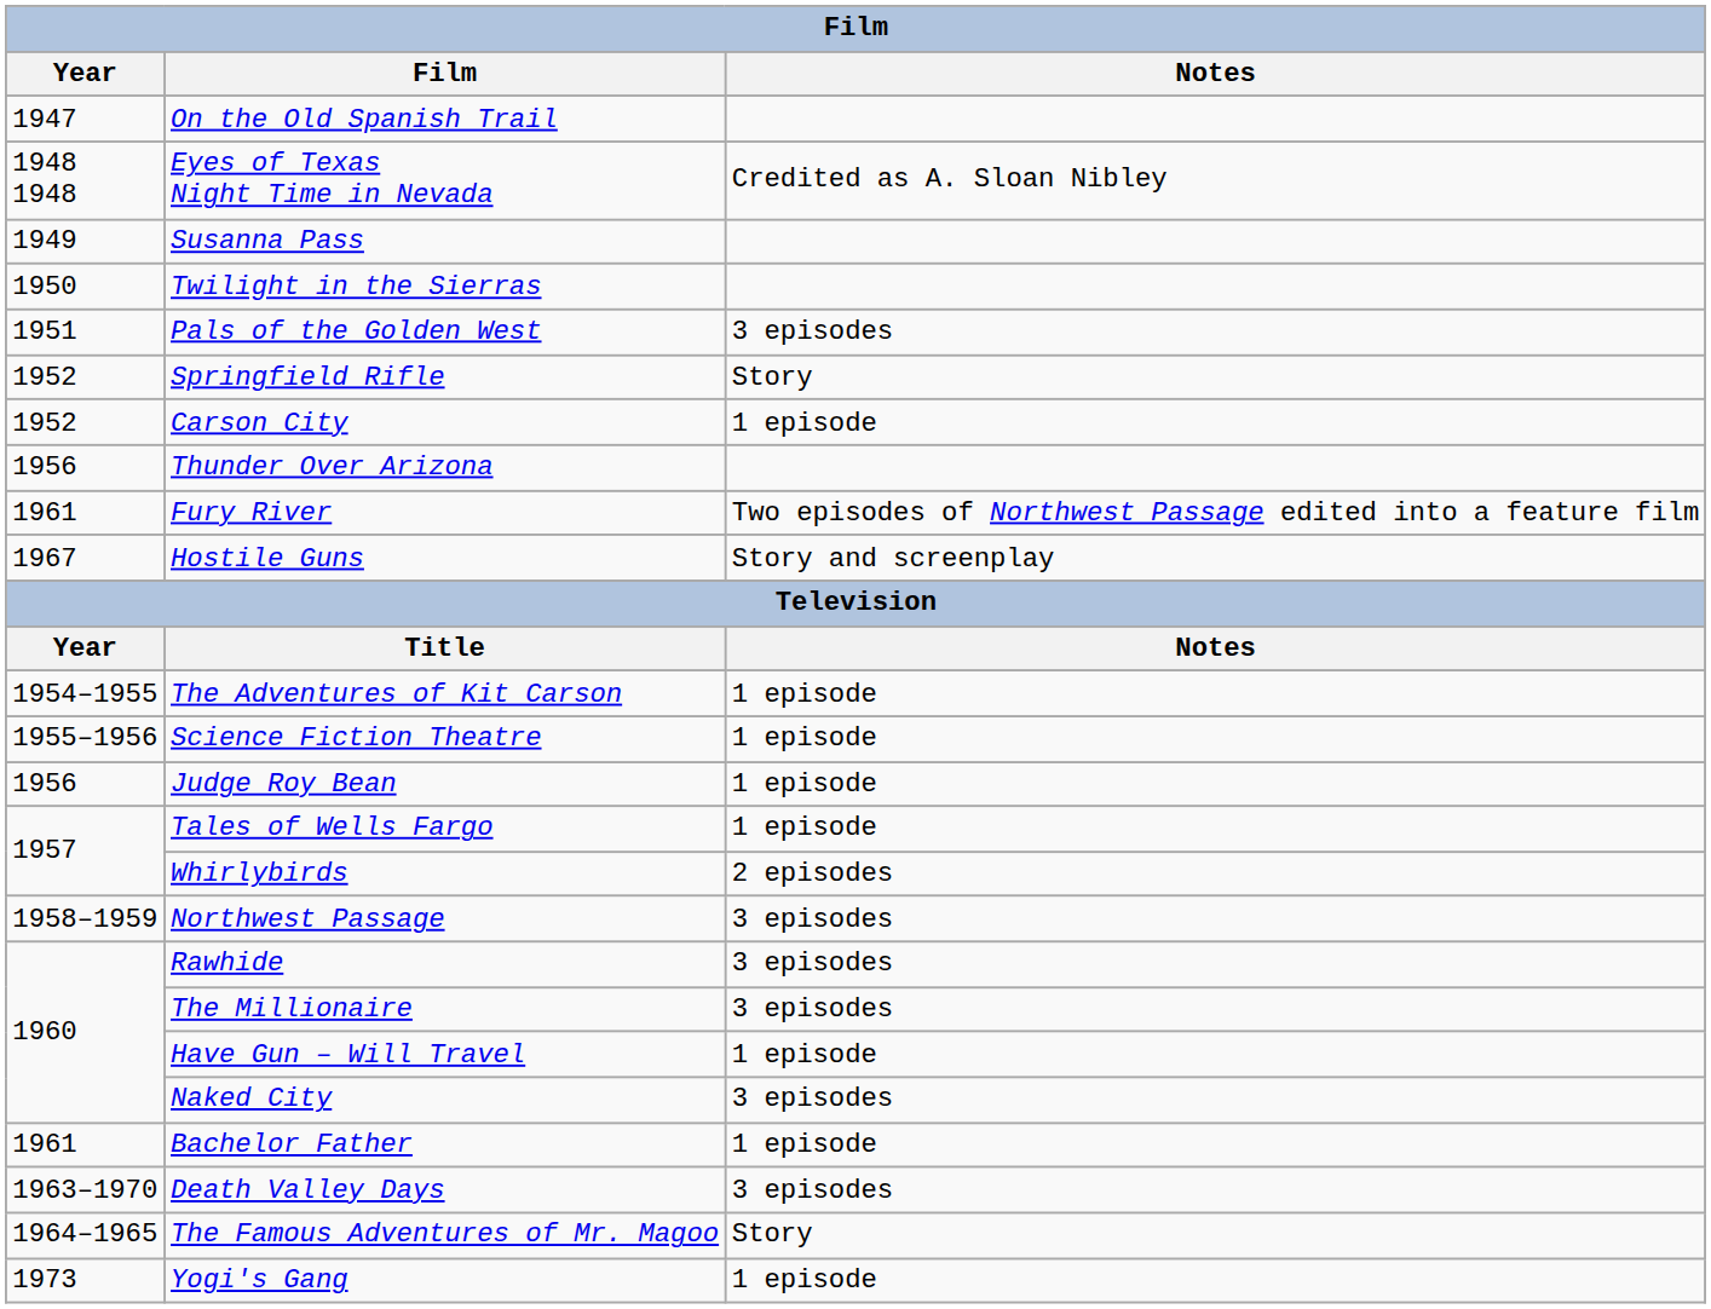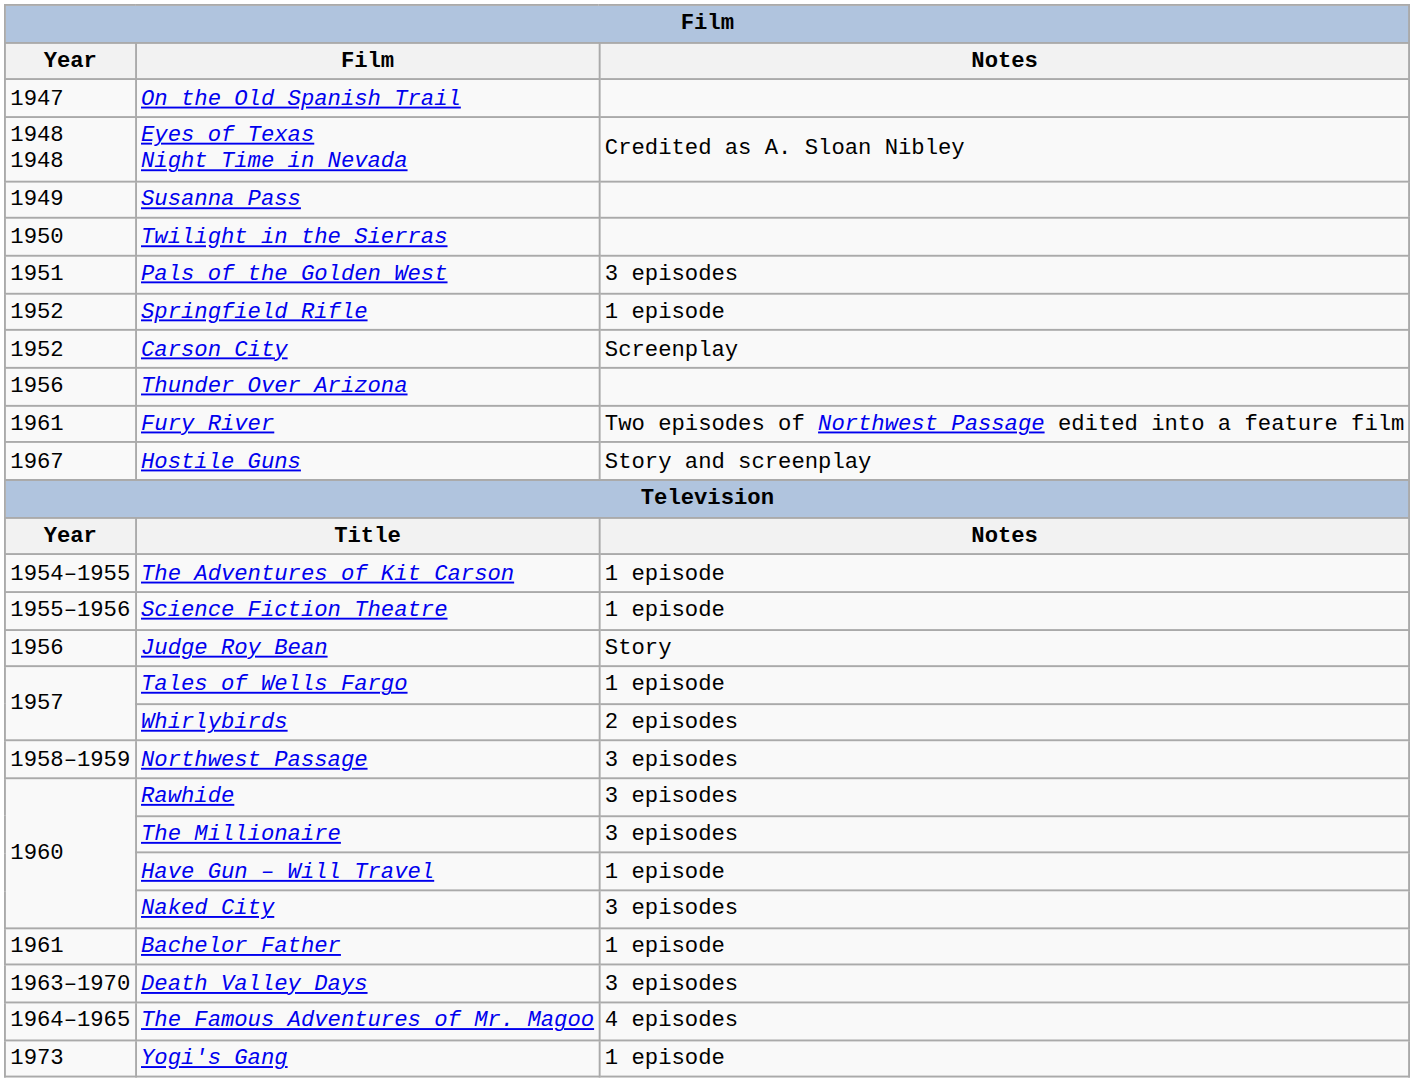 <table class="wikitable" style="font-size: 90%;">
 <tr>
 <th colspan="4" style="background: LightSteelBlue;">Film</th>
 </tr>
 <tr>
 <th>Year</th>
 <th>Film</th>
 <th>Notes</th>
 </tr>
 <tr>
 <td>1947</td>
 <td><em><a href='#'>On the Old Spanish Trail</a></em></td>
 <td></td>
 </tr>
 <tr>
 <td>1948<br>1948</td>
 <td><em><a href='#'>Eyes of Texas</a></em><br><em><a href='#'>Night Time in Nevada</a></em></td>
 <td>Credited as A. Sloan Nibley</td>
 </tr>
 <tr>
 <td>1949</td>
 <td><em><a href='#'>Susanna Pass</a></em></td>
 </tr>
 <tr>
 <td>1950</td>
 <td><em><a href='#'>Twilight in the Sierras</a></em></td>
 <td></td>
 </tr>
 <tr>
 <td>1951</td>
 <td><em><a href='#'>Pals of the Golden West</a></em></td>
 <td>3 episodes</td>
 </tr>
 <tr>
 <td>1952</td>
 <td><em><a href='#'>Springfield Rifle</a></em></td>
-<td>Story</td>
+<td>1 episode</td>
 </tr>
 <tr>
 <td>1952</td>
 <td><em><a href='#'>Carson City</a></em></td>
-<td>1 episode</td>
+<td>Screenplay</td>
 </tr>
 <tr>
 <td>1956</td>
 <td><em><a href='#'>Thunder Over Arizona</a></em></td>
 <td></td>
 </tr>
 <tr>
 <td>1961</td>
 <td><em><a href='#'>Fury River</a></em></td>
 <td>Two episodes of <em><a href='#'>Northwest Passage</a></em> edited into a feature film</td>
 </tr>
 <tr>
 <td>1967</td>
 <td><em><a href='#'>Hostile Guns</a></em></td>
 <td>Story and screenplay</td>
 </tr>
 <tr>
 </tr>
 <tr>
 <th colspan="4" style="background: LightSteelBlue;">Television</th>
 </tr>
 <tr>
 <th>Year</th>
 <th>Title</th>
 <th>Notes</th>
 </tr>
 <tr>
 <td>1954–1955</td>
 <td><em><a href='#'>The Adventures of Kit Carson</a></em></td>
 <td>1 episode</td>
 </tr>
 <tr>
 <td>1955–1956</td>
 <td><em><a href='#'>Science Fiction Theatre</a></em></td>
 <td>1 episode</td>
 </tr>
 <tr>
 <td>1956</td>
 <td><em><a href='#'>Judge Roy Bean</a></em></td>
-<td>1 episode</td>
+<td>Story</td>
 </tr>
 <tr>
 <td rowspan=2>1957</td>
 <td><em><a href='#'>Tales of Wells Fargo</a></em></td>
 <td>1 episode</td>
 </tr>
 <tr>
 <td><em><a href='#'>Whirlybirds</a></em></td>
 <td>2 episodes</td>
 </tr>
 <tr>
 <td>1958–1959</td>
 <td><em><a href='#'>Northwest Passage</a></em></td>
 <td>3 episodes</td>
 </tr>
 <tr>
 <td rowspan=4>1960</td>
 <td><em><a href='#'>Rawhide</a></em></td>
 <td>3 episodes</td>
 </tr>
 <tr>
 <td><em><a href='#'>The Millionaire</a></em></td>
 <td>3 episodes</td>
 </tr>
 <tr>
 <td><em><a href='#'>Have Gun – Will Travel</a></em></td>
 <td>1 episode</td>
 </tr>
 <tr>
 <td><em><a href='#'>Naked City</a></em></td>
 <td>3 episodes</td>
 </tr>
 <tr>
 <td>1961</td>
 <td><em><a href='#'>Bachelor Father</a></em></td>
 <td>1 episode</td>
 </tr>
 <tr>
 <td>1963–1970</td>
 <td><em><a href='#'>Death Valley Days</a></em></td>
 <td>3 episodes</td>
 </tr>
 <tr>
 <td>1964–1965</td>
 <td><em><a href='#'>The Famous Adventures of Mr. Magoo</a></em></td>
-<td>Story</td>
+<td>4 episodes</td>
 </tr>
 <tr>
 <td>1973</td>
 <td><em><a href='#'>Yogi's Gang</a></em></td>
 <td>1 episode</td>
 </tr>
 </table>
